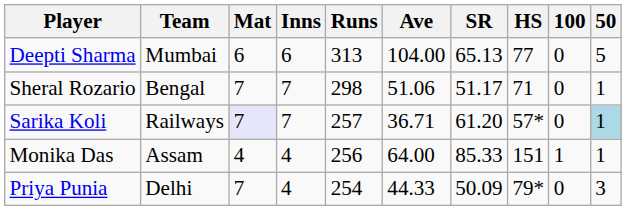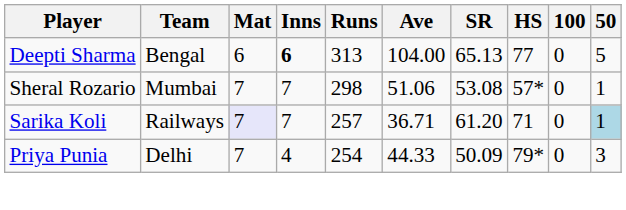 <table class="wikitable">
 <tr>
 <th>Player</th>
 <th>Team</th>
 <th><abbr>Mat</abbr></th>
 <th><abbr>Inns</abbr></th>
 <th>Runs</th>
 <th><abbr>Ave</abbr></th>
 <th><abbr>SR</abbr></th>
 <th><abbr>HS</abbr></th>
 <th><abbr>100</abbr></th>
 <th><abbr>50</abbr></th>
 </tr>
 <tr>
 <td><a href='#'>Deepti Sharma</a></td>
-<td>Mumbai</td>
+<td>Bengal</td>
 <td>6</td>
-<td>6</td>
+<td><strong>6</strong></td>
 <td>313</td>
 <td>104.00</td>
 <td>65.13</td>
 <td>77</td>
 <td>0</td>
 <td>5</td>
 </tr>
 <tr>
 <td>Sheral Rozario</td>
-<td>Bengal</td>
+<td>Mumbai</td>
 <td>7</td>
 <td>7</td>
 <td>298</td>
 <td>51.06</td>
-<td>51.17</td>
-<td>71</td>
+<td>53.08</td>
+<td>57*</td>
 <td>0</td>
 <td>1</td>
 </tr>
 <tr>
 <td><a href='#'>Sarika Koli</a></td>
 <td>Railways</td>
 <td style="background: lavender;">7</td>
 <td>7</td>
 <td>257</td>
 <td>36.71</td>
 <td>61.20</td>
-<td>57*</td>
+<td>71</td>
 <td>0</td>
 <td style="background: lightblue;">1</td>
-</tr>
-<tr>
-<td>Monika Das</td>
-<td>Assam</td>
-<td>4</td>
-<td>4</td>
-<td>256</td>
-<td>64.00</td>
-<td>85.33</td>
-<td>151</td>
-<td>1</td>
-<td>1</td>
 </tr>
 <tr>
 <td><a href='#'>Priya Punia</a></td>
 <td>Delhi</td>
 <td>7</td>
 <td>4</td>
 <td>254</td>
 <td>44.33</td>
 <td>50.09</td>
 <td>79*</td>
 <td>0</td>
 <td>3</td>
 </tr>
 </table>
